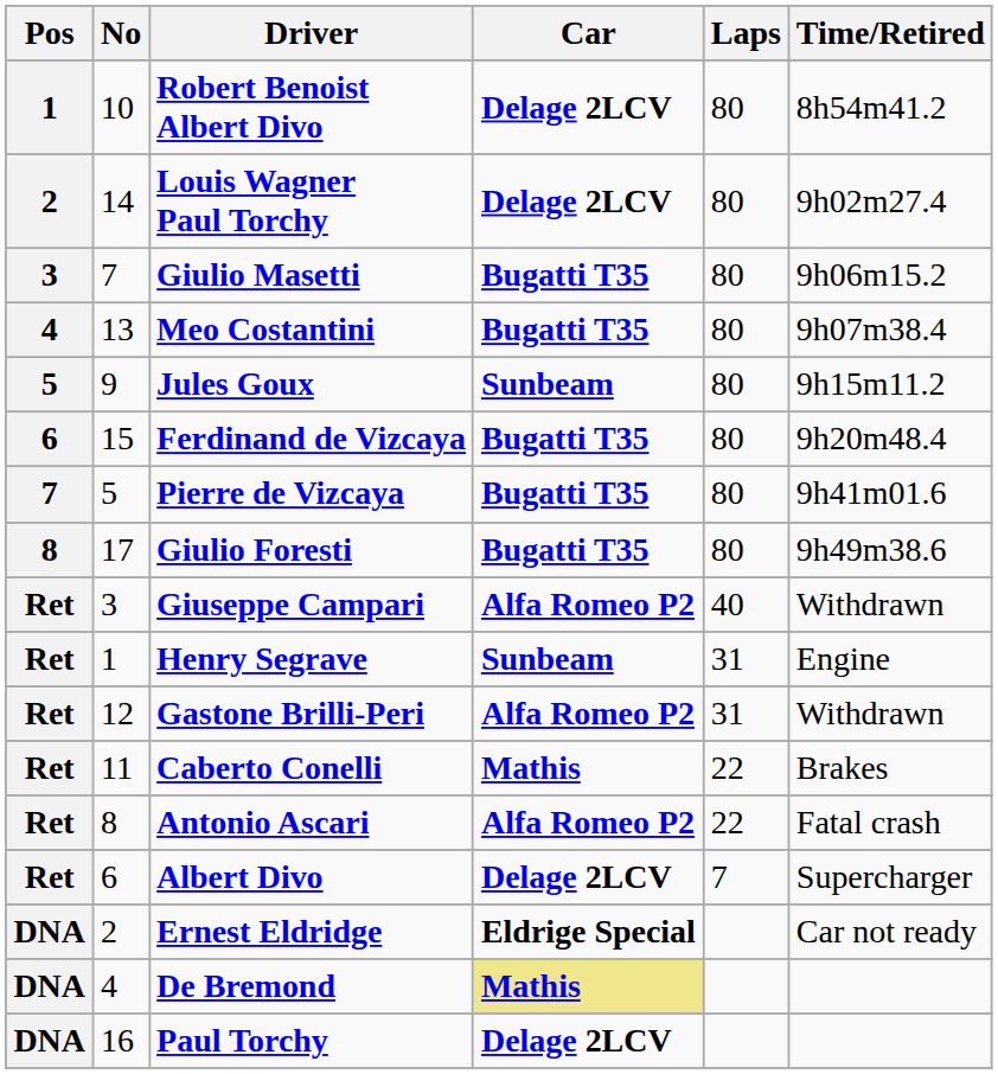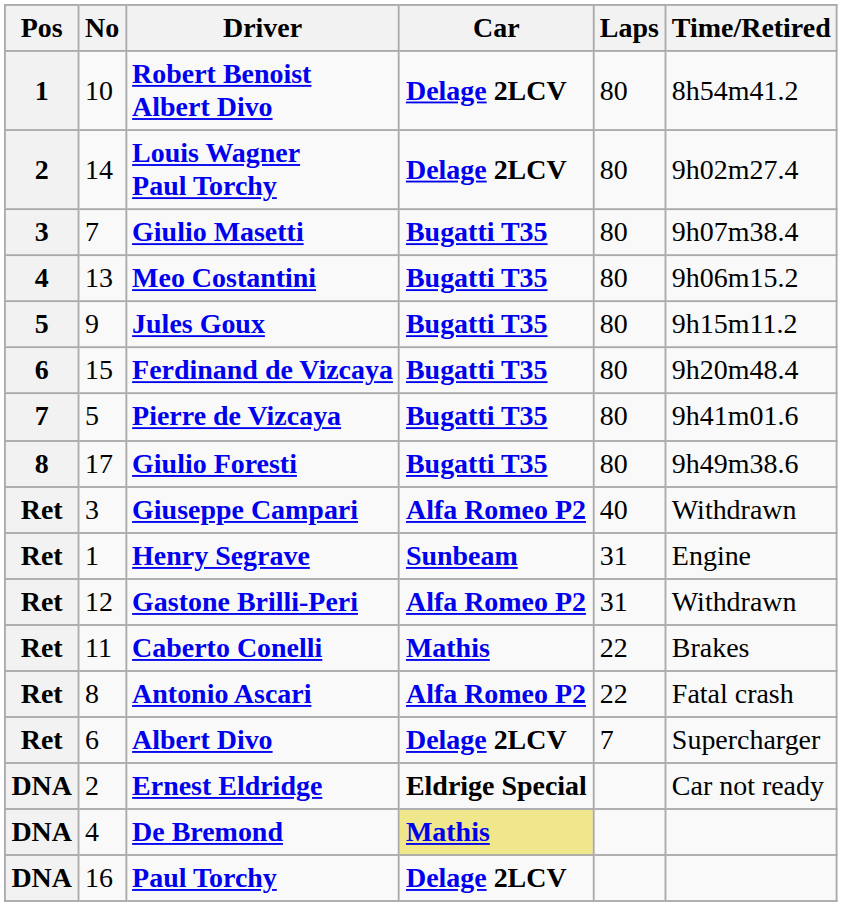 <table class="wikitable" style="font-size: 95%;">
 <tr>
 <th>Pos</th>
 <th>No</th>
 <th>Driver</th>
 <th>Car</th>
 <th>Laps</th>
 <th>Time/Retired</th>
 </tr>
 <tr>
 <th>1</th>
 <td>10</td>
 <td> <strong><a href='#'>Robert Benoist</a><br> <a href='#'>Albert Divo</a></strong></td>
 <td><strong><a href='#'>Delage</a> 2LCV</strong></td>
 <td>80</td>
 <td>8h54m41.2</td>
 </tr>
 <tr>
 <th>2</th>
 <td>14</td>
 <td> <strong><a href='#'>Louis Wagner</a><br> <a href='#'>Paul Torchy</a></strong></td>
 <td><strong><a href='#'>Delage</a> 2LCV</strong></td>
 <td>80</td>
 <td>9h02m27.4</td>
 </tr>
 <tr>
 <th>3</th>
 <td>7</td>
 <td> <strong><a href='#'>Giulio Masetti</a></strong></td>
 <td><strong><a href='#'>Bugatti T35</a></strong></td>
 <td>80</td>
-<td>9h06m15.2</td>
+<td>9h07m38.4</td>
 </tr>
 <tr>
 <th>4</th>
 <td>13</td>
 <td> <strong><a href='#'>Meo Costantini</a></strong></td>
 <td><strong><a href='#'>Bugatti T35</a></strong></td>
 <td>80</td>
-<td>9h07m38.4</td>
+<td>9h06m15.2</td>
 </tr>
 <tr>
 <th>5</th>
 <td>9</td>
 <td> <strong><a href='#'>Jules Goux</a></strong></td>
-<td><strong><a href='#'>Sunbeam</a></strong></td>
+<td><strong><a href='#'>Bugatti T35</a></strong></td>
 <td>80</td>
 <td>9h15m11.2</td>
 </tr>
 <tr>
 <th>6</th>
 <td>15</td>
 <td> <strong><a href='#'>Ferdinand de Vizcaya</a></strong></td>
 <td><strong><a href='#'>Bugatti T35</a></strong></td>
 <td>80</td>
 <td>9h20m48.4</td>
 </tr>
 <tr>
 <th>7</th>
 <td>5</td>
 <td> <strong><a href='#'>Pierre de Vizcaya</a></strong></td>
 <td><strong><a href='#'>Bugatti T35</a></strong></td>
 <td>80</td>
 <td>9h41m01.6</td>
 </tr>
 <tr>
 <th>8</th>
 <td>17</td>
 <td> <strong><a href='#'>Giulio Foresti</a></strong></td>
 <td><strong><a href='#'>Bugatti T35</a></strong></td>
 <td>80</td>
 <td>9h49m38.6</td>
 </tr>
 <tr>
 <th>Ret</th>
 <td>3</td>
 <td> <strong><a href='#'>Giuseppe Campari</a></strong></td>
 <td><strong><a href='#'>Alfa Romeo P2</a></strong></td>
 <td>40</td>
 <td>Withdrawn</td>
 </tr>
 <tr>
 <th>Ret</th>
 <td>1</td>
 <td> <strong><a href='#'>Henry Segrave</a></strong></td>
 <td><strong><a href='#'>Sunbeam</a></strong></td>
 <td>31</td>
 <td>Engine</td>
 </tr>
 <tr>
 <th>Ret</th>
 <td>12</td>
 <td> <strong><a href='#'>Gastone Brilli-Peri</a></strong></td>
 <td><strong><a href='#'>Alfa Romeo P2</a></strong></td>
 <td>31</td>
 <td>Withdrawn</td>
 </tr>
 <tr>
 <th>Ret</th>
 <td>11</td>
 <td> <strong><a href='#'>Caberto Conelli</a></strong></td>
 <td><strong><a href='#'>Mathis</a></strong></td>
 <td>22</td>
 <td>Brakes</td>
 </tr>
 <tr>
 <th>Ret</th>
 <td>8</td>
 <td> <strong><a href='#'>Antonio Ascari</a></strong></td>
 <td><strong><a href='#'>Alfa Romeo P2</a></strong></td>
 <td>22</td>
 <td>Fatal crash</td>
 </tr>
 <tr>
 <th>Ret</th>
 <td>6</td>
 <td> <strong><a href='#'>Albert Divo</a></strong></td>
 <td><strong><a href='#'>Delage</a> 2LCV</strong></td>
 <td>7</td>
 <td>Supercharger</td>
 </tr>
 <tr>
 <th>DNA</th>
 <td>2</td>
 <td> <strong><a href='#'>Ernest Eldridge</a></strong></td>
 <td><strong>Eldrige Special</strong></td>
 <td></td>
 <td>Car not ready</td>
 </tr>
 <tr>
 <th>DNA</th>
 <td>4</td>
 <td> <strong><a href='#'>De Bremond</a></strong></td>
 <td style="background: khaki;"><strong><a href='#'>Mathis</a></strong></td>
 <td></td>
 <td></td>
 </tr>
 <tr>
 <th>DNA</th>
 <td>16</td>
 <td> <strong><a href='#'>Paul Torchy</a></strong></td>
 <td><strong><a href='#'>Delage</a> 2LCV</strong></td>
 <td></td>
 <td></td>
 </tr>
 </table>
